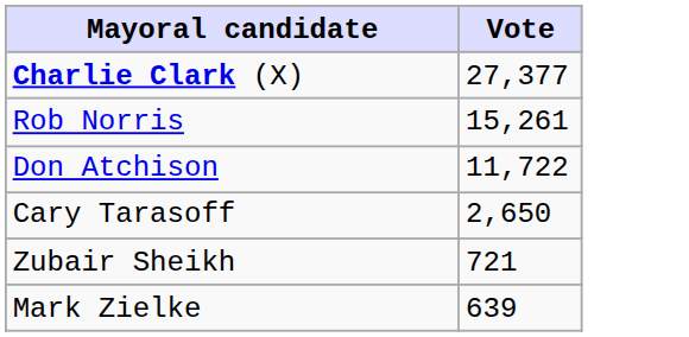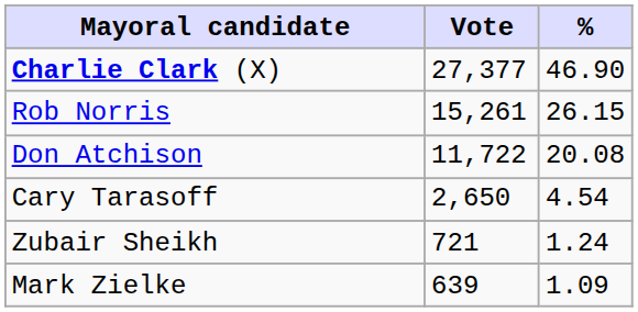 <table class="wikitable">
 <tr>
 <th style="background:#ddf; width:200px;">Mayoral candidate</th>
 <th style="background:#ddf; width:50px;">Vote</th>
+<th style="background:#ddf; width:30px;">%</th>
 </tr>
 <tr>
 <td><strong><a href='#'>Charlie Clark</a></strong> (X)</td>
 <td>27,377</td>
+<td>46.90</td>
 </tr>
 <tr>
 <td><a href='#'>Rob Norris</a></td>
 <td>15,261</td>
+<td>26.15</td>
 </tr>
 <tr>
 <td><a href='#'>Don Atchison</a></td>
 <td>11,722</td>
+<td>20.08</td>
 </tr>
 <tr>
 <td>Cary Tarasoff</td>
 <td>2,650</td>
+<td>4.54</td>
 </tr>
 <tr>
 <td>Zubair Sheikh</td>
 <td>721</td>
+<td>1.24</td>
 </tr>
 <tr>
 <td>Mark Zielke</td>
 <td>639</td>
+<td>1.09</td>
 </tr>
 </table>
